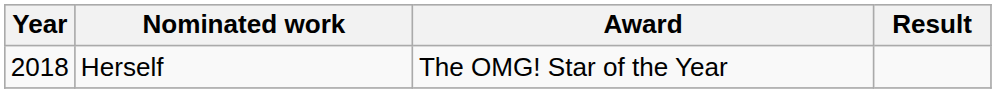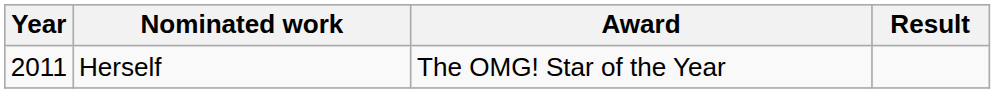 <table class="wikitable">
 <tr>
 <th>Year</th>
 <th width="200">Nominated work</th>
 <th width="275">Award</th>
 <th width="65">Result</th>
 </tr>
 <tr>
-<td>2018</td>
+<td>2011</td>
 <td>Herself</td>
 <td>The OMG! Star of the Year</td>
 <td></td>
 </tr>
 </table>
